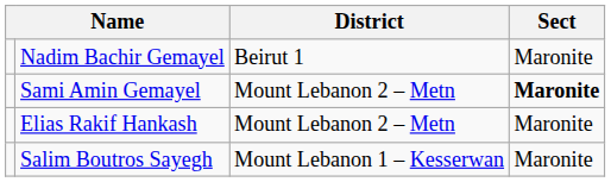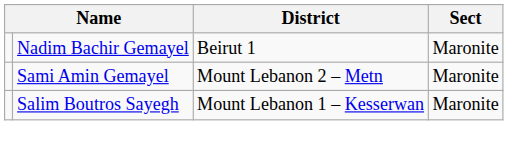 <table class="wikitable sortable">
 <tr>
 <th colspan="2">Name</th>
 <th>District</th>
 <th>Sect</th>
 </tr>
 <tr>
 <td></td>
 <td><a href='#'>Nadim Bachir Gemayel</a></td>
 <td>Beirut 1</td>
 <td>Maronite</td>
 </tr>
 <tr>
 <td></td>
 <td><a href='#'>Sami Amin Gemayel</a></td>
 <td>Mount Lebanon 2 – <a href='#'>Metn</a></td>
-<td><strong>Maronite</strong></td>
-</tr>
-<tr>
-<td></td>
-<td><a href='#'>Elias Rakif Hankash</a></td>
-<td>Mount Lebanon 2 – <a href='#'>Metn</a></td>
 <td>Maronite</td>
 </tr>
 <tr>
 <td></td>
 <td><a href='#'>Salim Boutros Sayegh</a></td>
 <td>Mount Lebanon 1 – <a href='#'>Kesserwan</a></td>
 <td>Maronite</td>
 </tr>
 </table>
